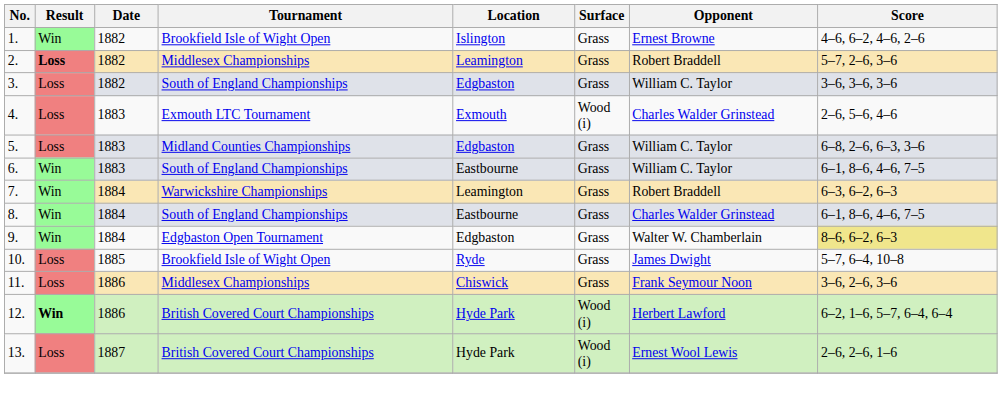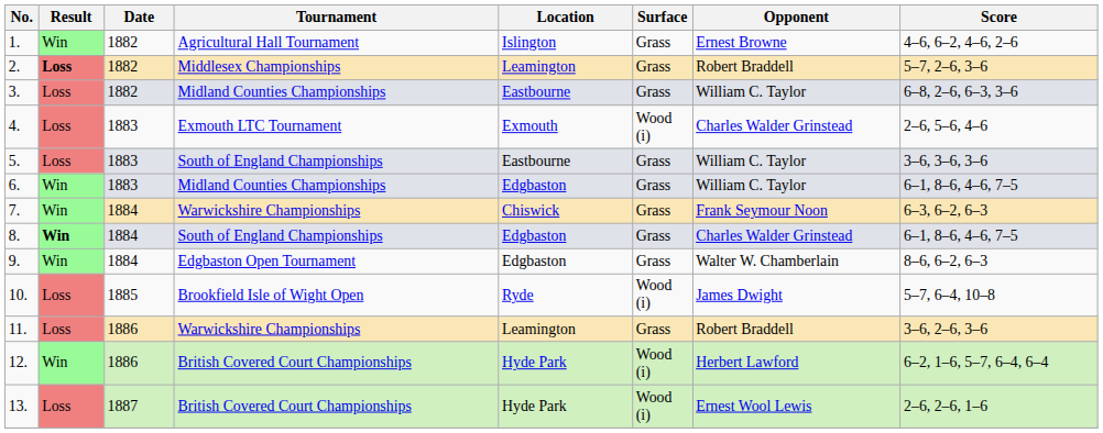 <table class="sortable wikitable" style="font-size:90%;">
 <tr>
 <th style="width:25px">No.</th>
 <th style="width:55px">Result</th>
 <th style="width:60px">Date</th>
 <th style="width:300px">Tournament</th>
 <th style="width:120px">Location</th>
 <th style="width:50px">Surface</th>
 <th style="width:190px">Opponent</th>
 <th style="width:180px" class="unsortable">Score</th>
 </tr>
 <tr>
 <td>1.</td>
 <td style="background:#98fb98;">Win</td>
 <td>1882</td>
-<td><a href='#'>Brookfield Isle of Wight Open</a></td>
+<td><a href='#'>Agricultural Hall Tournament</a></td>
 <td><a href='#'>Islington</a></td>
 <td>Grass</td>
 <td> <a href='#'>Ernest Browne</a></td>
 <td>4–6, 6–2, 4–6, 2–6</td>
 </tr>
 <tr>
 <td>2.</td>
 <td style="background:#F08080;"><strong>Loss</strong></td>
 <td style="background:#fae7b5">1882</td>
 <td style="background:#fae7b5"><a href='#'>Middlesex Championships</a></td>
 <td style="background:#fae7b5"><a href='#'>Leamington</a></td>
 <td style="background:#fae7b5">Grass</td>
 <td style="background:#fae7b5"> Robert Braddell</td>
 <td style="background:#fae7b5">5–7, 2–6, 3–6</td>
 </tr>
 <tr>
 <td>3.</td>
 <td style="background:#F08080;">Loss</td>
 <td style="background:#dfe2e9">1882</td>
-<td style="background:#dfe2e9"><a href='#'>South of England Championships</a></td>
-<td style="background:#dfe2e9"><a href='#'>Edgbaston</a></td>
+<td style="background:#dfe2e9"><a href='#'>Midland Counties Championships</a></td>
+<td style="background:#dfe2e9"><a href='#'>Eastbourne</a></td>
 <td style="background:#dfe2e9">Grass</td>
 <td style="background:#dfe2e9"> William C. Taylor</td>
-<td style="background:#dfe2e9">3–6, 3–6, 3–6</td>
+<td style="background:#dfe2e9">6–8, 2–6, 6–3, 3–6</td>
 </tr>
 <tr>
 <td>4.</td>
 <td style="background:#F08080;">Loss</td>
 <td>1883</td>
 <td><a href='#'>Exmouth LTC Tournament</a></td>
 <td><a href='#'>Exmouth</a></td>
 <td>Wood (i)</td>
 <td> <a href='#'>Charles Walder Grinstead</a></td>
 <td>2–6, 5–6, 4–6</td>
 </tr>
 <tr>
 <td>5.</td>
 <td style="background:#F08080;">Loss</td>
 <td style="background:#dfe2e9">1883</td>
-<td style="background:#dfe2e9"><a href='#'>Midland Counties Championships</a></td>
-<td style="background:#dfe2e9"><a href='#'>Edgbaston</a></td>
+<td style="background:#dfe2e9"><a href='#'>South of England Championships</a></td>
+<td style="background:#dfe2e9">Eastbourne</td>
 <td style="background:#dfe2e9">Grass</td>
 <td style="background:#dfe2e9"> William C. Taylor</td>
-<td style="background:#dfe2e9">6–8, 2–6, 6–3, 3–6</td>
+<td style="background:#dfe2e9">3–6, 3–6, 3–6</td>
 </tr>
 <tr>
 <td>6.</td>
 <td style="background:#98fb98;">Win</td>
 <td style="background:#dfe2e9">1883</td>
-<td style="background:#dfe2e9"><a href='#'>South of England Championships</a></td>
-<td style="background:#dfe2e9">Eastbourne</td>
+<td style="background:#dfe2e9"><a href='#'>Midland Counties Championships</a></td>
+<td style="background:#dfe2e9"><a href='#'>Edgbaston</a></td>
 <td style="background:#dfe2e9">Grass</td>
 <td style="background:#dfe2e9"> William C. Taylor</td>
 <td style="background:#dfe2e9">6–1, 8–6, 4–6, 7–5</td>
 </tr>
 <tr>
 <td>7.</td>
 <td style="background:#98fb98;">Win</td>
 <td style="background:#fae7b5">1884</td>
 <td style="background:#fae7b5"><a href='#'>Warwickshire Championships</a></td>
-<td style="background:#fae7b5">Leamington</td>
+<td style="background:#fae7b5"><a href='#'>Chiswick</a></td>
 <td style="background:#fae7b5">Grass</td>
-<td style="background:#fae7b5"> Robert Braddell</td>
+<td style="background:#fae7b5"> <a href='#'>Frank Seymour Noon</a></td>
 <td style="background:#fae7b5">6–3, 6–2, 6–3</td>
 </tr>
 <tr>
 <td>8.</td>
-<td style="background:#98fb98;">Win</td>
+<td style="background:#98fb98;"><strong>Win</strong></td>
 <td style="background:#dfe2e9">1884</td>
 <td style="background:#dfe2e9"><a href='#'>South of England Championships</a></td>
-<td style="background:#dfe2e9">Eastbourne</td>
+<td style="background:#dfe2e9"><a href='#'>Edgbaston</a></td>
 <td style="background:#dfe2e9">Grass</td>
 <td style="background:#dfe2e9"> <a href='#'>Charles Walder Grinstead</a></td>
 <td style="background:#dfe2e9">6–1, 8–6, 4–6, 7–5</td>
 </tr>
 <tr>
 <td>9.</td>
 <td style="background:#98fb98;">Win</td>
 <td>1884</td>
 <td><a href='#'>Edgbaston Open Tournament</a></td>
 <td>Edgbaston</td>
 <td>Grass</td>
 <td> Walter W. Chamberlain</td>
-<td style="background: khaki;">8–6, 6–2, 6–3</td>
+<td>8–6, 6–2, 6–3</td>
 </tr>
 <tr>
 <td>10.</td>
 <td style="background:#F08080;">Loss</td>
 <td>1885</td>
 <td><a href='#'>Brookfield Isle of Wight Open</a></td>
 <td><a href='#'>Ryde</a></td>
-<td>Grass</td>
+<td>Wood (i)</td>
 <td> <a href='#'>James Dwight</a></td>
 <td>5–7, 6–4, 10–8</td>
 </tr>
 <tr>
 <td>11.</td>
 <td style="background:#F08080;">Loss</td>
 <td style="background:#fae7b5">1886</td>
-<td style="background:#fae7b5"><a href='#'>Middlesex Championships</a></td>
-<td style="background:#fae7b5"><a href='#'>Chiswick</a></td>
+<td style="background:#fae7b5"><a href='#'>Warwickshire Championships</a></td>
+<td style="background:#fae7b5">Leamington</td>
 <td style="background:#fae7b5">Grass</td>
-<td style="background:#fae7b5"> <a href='#'>Frank Seymour Noon</a></td>
+<td style="background:#fae7b5"> Robert Braddell</td>
 <td style="background:#fae7b5">3–6, 2–6, 3–6</td>
 </tr>
 <tr>
 <td>12.</td>
-<td style="background:#98fb98;"><strong>Win</strong></td>
+<td style="background:#98fb98;">Win</td>
 <td style="background:#d0f0c0">1886</td>
 <td style="background:#d0f0c0"><a href='#'>British Covered Court Championships</a></td>
 <td style="background:#d0f0c0"><a href='#'>Hyde Park</a></td>
 <td style="background:#d0f0c0">Wood (i)</td>
 <td style="background:#d0f0c0"> <a href='#'>Herbert Lawford</a></td>
 <td style="background:#d0f0c0">6–2, 1–6, 5–7, 6–4, 6–4</td>
 </tr>
 <tr>
 <td>13.</td>
 <td style="background:#F08080;">Loss</td>
 <td style="background:#d0f0c0">1887</td>
 <td style="background:#d0f0c0"><a href='#'>British Covered Court Championships</a></td>
 <td style="background:#d0f0c0">Hyde Park</td>
 <td style="background:#d0f0c0">Wood (i)</td>
 <td style="background:#d0f0c0"> <a href='#'>Ernest Wool Lewis</a></td>
 <td style="background:#d0f0c0">2–6, 2–6, 1–6</td>
 </tr>
 <tr>
 </tr>
 </table>
